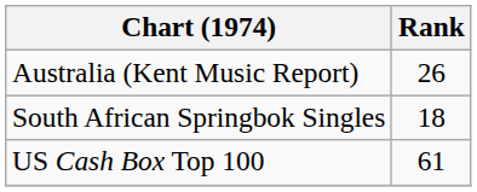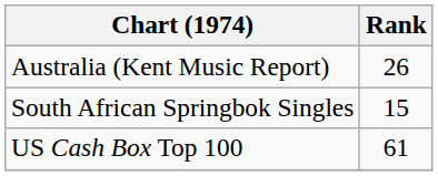 <table class="wikitable sortable">
 <tr>
 <th align="left">Chart (1974)</th>
 <th style="text-align:center;">Rank</th>
 </tr>
 <tr>
 <td scope="row">Australia (Kent Music Report)</td>
 <td style="text-align:center;">26</td>
 </tr>
 <tr>
 <td>South African Springbok Singles</td>
-<td align="center">18</td>
+<td align="center">15</td>
 </tr>
 <tr>
 <td>US <em>Cash Box</em> Top 100</td>
 <td style="text-align:center;">61</td>
 </tr>
 <tr>
 </tr>
 </table>
